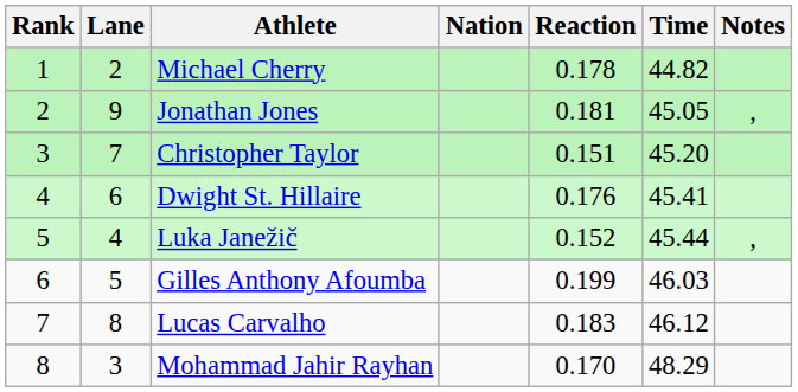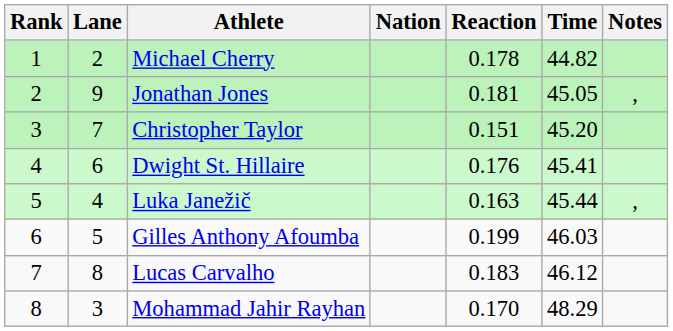 <table class="wikitable sortable" style="text-align:center">
 <tr>
 <th>Rank</th>
 <th>Lane</th>
 <th>Athlete</th>
 <th>Nation</th>
 <th>Reaction</th>
 <th>Time</th>
 <th>Notes</th>
 </tr>
 <tr bgcolor=bbf3bb>
 <td>1</td>
 <td>2</td>
 <td align=left><a href='#'>Michael Cherry</a></td>
 <td align=left></td>
 <td>0.178</td>
 <td>44.82</td>
 <td></td>
 </tr>
 <tr bgcolor=bbf3bb>
 <td>2</td>
 <td>9</td>
 <td align=left><a href='#'>Jonathan Jones</a></td>
 <td align=left></td>
 <td>0.181</td>
 <td>45.05</td>
 <td>, </td>
 </tr>
 <tr bgcolor=bbf3bb>
 <td>3</td>
 <td>7</td>
 <td align=left><a href='#'>Christopher Taylor</a></td>
 <td align=left></td>
 <td>0.151</td>
 <td>45.20</td>
 <td></td>
 </tr>
 <tr style="background:#ccf9cc;">
 <td>4</td>
 <td>6</td>
 <td align=left><a href='#'>Dwight St. Hillaire</a></td>
 <td align=left></td>
 <td>0.176</td>
 <td>45.41</td>
 <td></td>
 </tr>
 <tr style="background:#ccf9cc;">
 <td>5</td>
 <td>4</td>
 <td align=left><a href='#'>Luka Janežič</a></td>
 <td align=left></td>
-<td>0.152</td>
+<td>0.163</td>
 <td>45.44</td>
 <td>, </td>
 </tr>
 <tr>
 <td>6</td>
 <td>5</td>
 <td align=left><a href='#'>Gilles Anthony Afoumba</a></td>
 <td align=left></td>
 <td>0.199</td>
 <td>46.03</td>
 <td></td>
 </tr>
 <tr>
 <td>7</td>
 <td>8</td>
 <td align=left><a href='#'>Lucas Carvalho</a></td>
 <td align=left></td>
 <td>0.183</td>
 <td>46.12</td>
 <td></td>
 </tr>
 <tr>
 <td>8</td>
 <td>3</td>
 <td align=left><a href='#'>Mohammad Jahir Rayhan</a></td>
 <td align=left></td>
 <td>0.170</td>
 <td>48.29</td>
 <td></td>
 </tr>
 </table>
